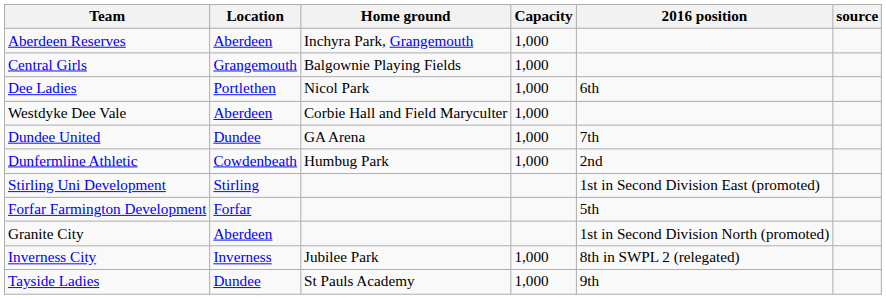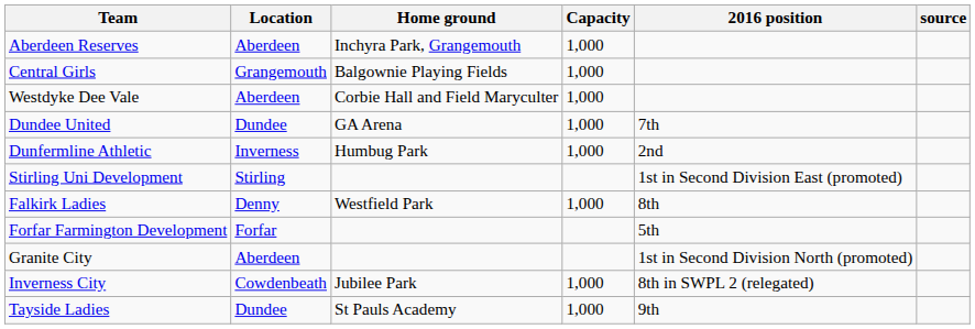 <table class="wikitable sortable">
 <tr>
 <th>Team</th>
 <th>Location</th>
 <th>Home ground</th>
 <th>Capacity</th>
 <th data-sort-type="number">2016 position</th>
 <th>source</th>
 </tr>
 <tr>
 <td><a href='#'>Aberdeen Reserves</a></td>
 <td><a href='#'>Aberdeen</a></td>
 <td>Inchyra Park, <a href='#'>Grangemouth</a></td>
 <td>1,000</td>
 <td></td>
 <td></td>
 </tr>
 <tr>
 <td><a href='#'>Central Girls</a></td>
 <td><a href='#'>Grangemouth</a></td>
 <td>Balgownie Playing Fields</td>
 <td>1,000</td>
 <td></td>
 <td></td>
 </tr>
 <tr>
-<td><a href='#'>Dee Ladies</a></td>
-<td><a href='#'>Portlethen</a></td>
-<td>Nicol Park</td>
-<td>1,000</td>
-<td>6th</td>
-<td></td>
-</tr>
-<tr>
 <td>Westdyke Dee Vale</td>
 <td><a href='#'>Aberdeen</a></td>
 <td>Corbie Hall and Field Maryculter</td>
 <td>1,000</td>
 <td></td>
 <td></td>
 </tr>
 <tr>
 <td><a href='#'>Dundee United</a></td>
 <td><a href='#'>Dundee</a></td>
 <td>GA Arena</td>
 <td>1,000</td>
 <td>7th</td>
 <td></td>
 </tr>
 <tr>
 <td><a href='#'>Dunfermline Athletic</a></td>
-<td><a href='#'>Cowdenbeath</a></td>
+<td><a href='#'>Inverness</a></td>
 <td>Humbug Park</td>
 <td>1,000</td>
 <td>2nd</td>
 <td></td>
 </tr>
 <tr>
 <td><a href='#'>Stirling Uni Development</a></td>
 <td><a href='#'>Stirling</a></td>
 <td></td>
 <td></td>
 <td>1st in Second Division East (promoted)</td>
+<td></td>
+</tr>
+<tr>
+<td><a href='#'>Falkirk Ladies</a></td>
+<td><a href='#'>Denny</a></td>
+<td>Westfield Park</td>
+<td>1,000</td>
+<td>8th</td>
 <td></td>
 </tr>
 <tr>
 <td><a href='#'>Forfar Farmington Development</a></td>
 <td><a href='#'>Forfar</a></td>
 <td></td>
 <td></td>
 <td>5th</td>
 <td></td>
 </tr>
 <tr>
 <td>Granite City</td>
 <td><a href='#'>Aberdeen</a></td>
 <td></td>
 <td></td>
 <td>1st in Second Division North (promoted)</td>
 <td></td>
 </tr>
 <tr>
 <td><a href='#'>Inverness City</a></td>
-<td><a href='#'>Inverness</a></td>
+<td><a href='#'>Cowdenbeath</a></td>
 <td>Jubilee Park</td>
 <td>1,000</td>
 <td>8th in SWPL 2 (relegated)</td>
 <td></td>
 </tr>
 <tr>
 <td><a href='#'>Tayside Ladies</a></td>
 <td><a href='#'>Dundee</a></td>
 <td>St Pauls Academy</td>
 <td>1,000</td>
 <td>9th</td>
 <td></td>
 </tr>
 </table>
